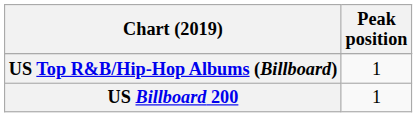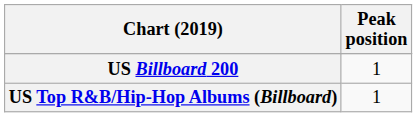 <table class="wikitable sortable plainrowheaders" style="text-align:center">
 <tr>
 <th scope="col">Chart (2019)</th>
 <th scope="col">Peak<br>position</th>
 </tr>
 <tr>
 </tr>
 <tr>
 </tr>
 <tr>
+<th scope="row">US <a href='#'><em>Billboard</em> 200</a></th>
+<td>1</td>
+</tr>
+<tr>
 <th scope="row">US <a href='#'>Top R&B/Hip-Hop Albums</a> (<em>Billboard</em>)</th>
 <td>1</td>
 </tr>
-<tr>
-<th scope="row">US <a href='#'><em>Billboard</em> 200</a></th>
-<td>1</td>
-</tr>
 </table>
